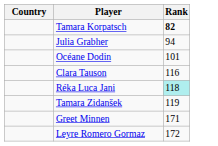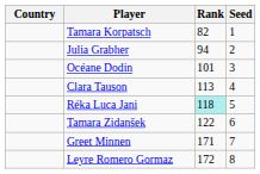 <table class="wikitable">
 <tr>
 <th width="75">Country</th>
 <th width="175">Player</th>
 <th>Rank</th>
+<th>Seed</th>
 </tr>
 <tr>
 <td></td>
 <td><a href='#'>Tamara Korpatsch</a></td>
-<td><strong>82</strong></td>
+<td>82</td>
+<td>1</td>
 </tr>
 <tr>
 <td></td>
 <td><a href='#'>Julia Grabher</a></td>
 <td>94</td>
+<td>2</td>
 </tr>
 <tr>
 <td></td>
 <td><a href='#'>Océane Dodin</a></td>
 <td>101</td>
+<td>3</td>
 </tr>
 <tr>
 <td></td>
 <td><a href='#'>Clara Tauson</a></td>
-<td>116</td>
+<td>113</td>
+<td>4</td>
 </tr>
 <tr>
 <td></td>
 <td><a href='#'>Réka Luca Jani</a></td>
 <td style="background: paleturquoise;">118</td>
+<td>5</td>
 </tr>
 <tr>
 <td></td>
 <td><a href='#'>Tamara Zidanšek</a></td>
-<td>119</td>
+<td>122</td>
+<td>6</td>
 </tr>
 <tr>
 <td></td>
 <td><a href='#'>Greet Minnen</a></td>
 <td>171</td>
+<td>7</td>
 </tr>
 <tr>
 <td></td>
 <td><a href='#'>Leyre Romero Gormaz</a></td>
 <td>172</td>
+<td>8</td>
 </tr>
 </table>
